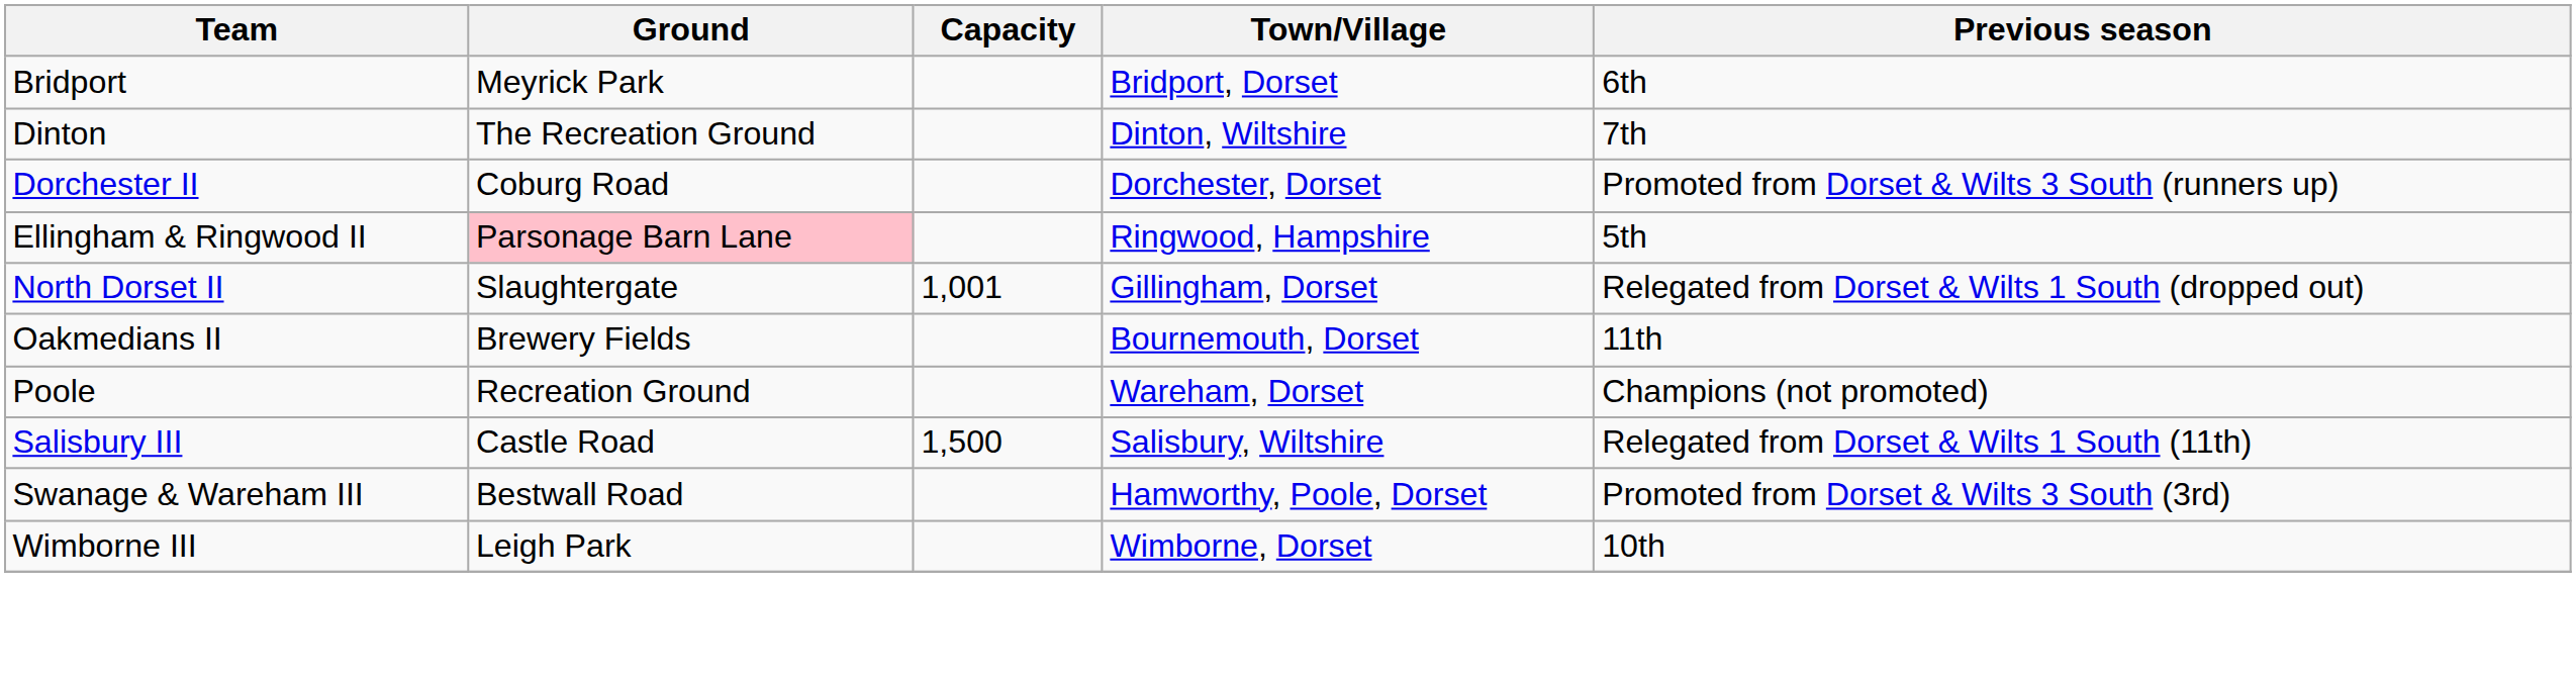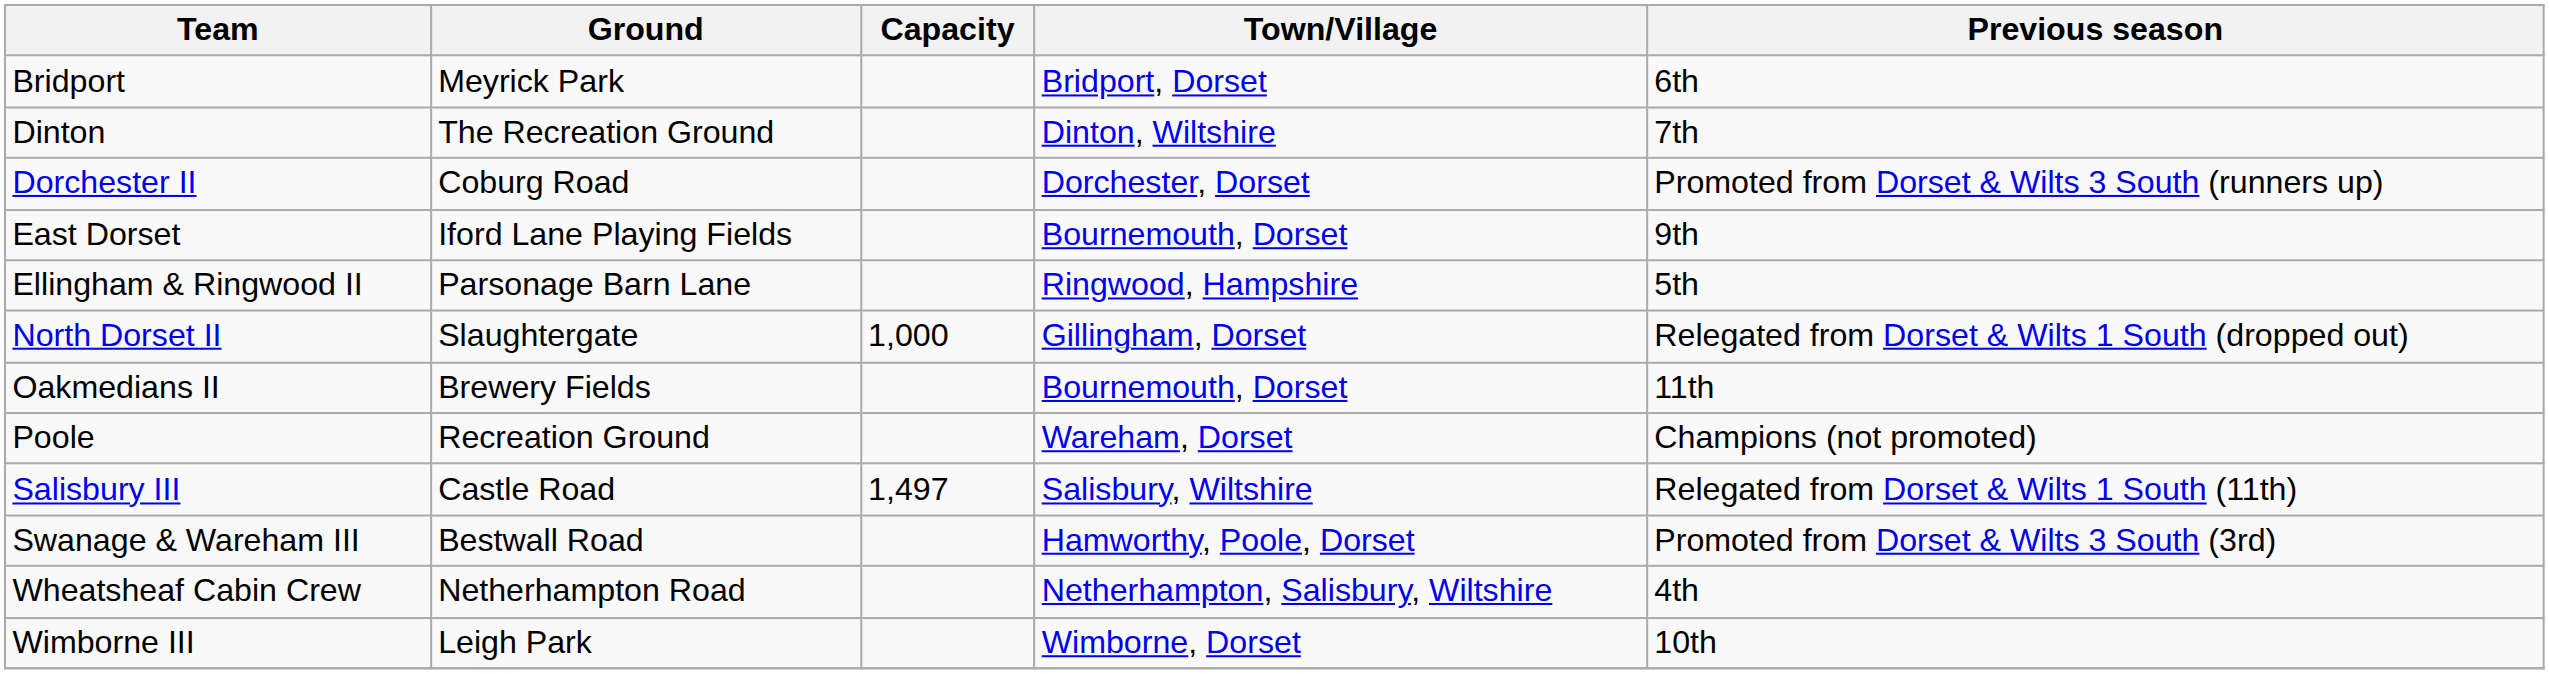 <table class="wikitable sortable" width=100%>
 <tr>
 <th>Team</th>
 <th>Ground</th>
 <th>Capacity</th>
 <th>Town/Village</th>
 <th>Previous season</th>
 </tr>
 <tr>
 <td>Bridport</td>
 <td>Meyrick Park</td>
 <td></td>
 <td><a href='#'>Bridport</a>, <a href='#'>Dorset</a></td>
 <td>6th</td>
 </tr>
 <tr>
 <td>Dinton</td>
 <td>The Recreation Ground</td>
 <td></td>
 <td><a href='#'>Dinton</a>, <a href='#'>Wiltshire</a></td>
 <td>7th</td>
 </tr>
 <tr>
 <td><a href='#'>Dorchester II</a></td>
 <td>Coburg Road</td>
 <td></td>
 <td><a href='#'>Dorchester</a>, <a href='#'>Dorset</a></td>
 <td>Promoted from <a href='#'>Dorset & Wilts 3 South</a> (runners up)</td>
 </tr>
 <tr>
+<td>East Dorset</td>
+<td>Iford Lane Playing Fields</td>
+<td></td>
+<td><a href='#'>Bournemouth</a>, <a href='#'>Dorset</a></td>
+<td>9th</td>
+</tr>
+<tr>
 <td>Ellingham & Ringwood II</td>
-<td style="background: pink;">Parsonage Barn Lane</td>
+<td>Parsonage Barn Lane</td>
 <td></td>
 <td><a href='#'>Ringwood</a>, <a href='#'>Hampshire</a></td>
 <td>5th</td>
 </tr>
 <tr>
 <td><a href='#'>North Dorset II</a></td>
 <td>Slaughtergate</td>
-<td>1,001</td>
+<td>1,000</td>
 <td><a href='#'>Gillingham</a>, <a href='#'>Dorset</a></td>
 <td>Relegated from <a href='#'>Dorset & Wilts 1 South</a> (dropped out)</td>
 </tr>
 <tr>
 <td>Oakmedians II</td>
 <td>Brewery Fields</td>
 <td></td>
 <td><a href='#'>Bournemouth</a>, <a href='#'>Dorset</a></td>
 <td>11th</td>
 </tr>
 <tr>
 <td>Poole</td>
 <td>Recreation Ground</td>
 <td></td>
 <td><a href='#'>Wareham</a>, <a href='#'>Dorset</a></td>
 <td>Champions (not promoted)</td>
 </tr>
 <tr>
 <td><a href='#'>Salisbury III</a></td>
 <td>Castle Road</td>
-<td>1,500</td>
+<td>1,497</td>
 <td><a href='#'>Salisbury</a>, <a href='#'>Wiltshire</a></td>
 <td>Relegated from <a href='#'>Dorset & Wilts 1 South</a> (11th)</td>
 </tr>
 <tr>
 <td>Swanage & Wareham III</td>
 <td>Bestwall Road</td>
 <td></td>
 <td><a href='#'>Hamworthy</a>, <a href='#'>Poole</a>, <a href='#'>Dorset</a></td>
 <td>Promoted from <a href='#'>Dorset & Wilts 3 South</a> (3rd)</td>
 </tr>
 <tr>
+<td>Wheatsheaf Cabin Crew</td>
+<td>Netherhampton Road</td>
+<td></td>
+<td><a href='#'>Netherhampton</a>, <a href='#'>Salisbury</a>, <a href='#'>Wiltshire</a></td>
+<td>4th</td>
+</tr>
+<tr>
 <td>Wimborne III</td>
 <td>Leigh Park</td>
 <td></td>
 <td><a href='#'>Wimborne</a>, <a href='#'>Dorset</a></td>
 <td>10th</td>
 </tr>
 <tr>
 </tr>
 </table>
